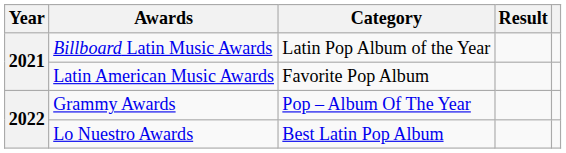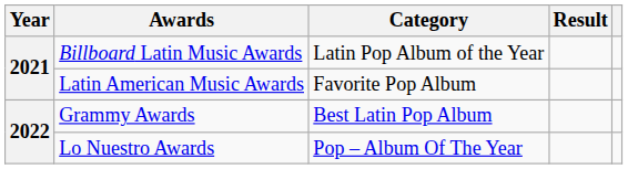 <table class="wikitable sortable plainrowheaders">
 <tr>
 <th scope="col">Year</th>
 <th scope="col">Awards</th>
 <th scope="col">Category</th>
 <th scope="col">Result</th>
 <th scope="col" class="unsortable"></th>
 </tr>
 <tr>
 <th scope=row rowspan="2">2021</th>
 <td><a href='#'><em>Billboard</em> Latin Music Awards</a></td>
 <td>Latin Pop Album of the Year</td>
 <td></td>
 <td style="text-align:center;"></td>
 </tr>
 <tr>
 <td><a href='#'>Latin American Music Awards</a></td>
 <td>Favorite Pop Album</td>
 <td></td>
 <td style="text-align:center;"></td>
 </tr>
 <tr>
 <th scope=row rowspan="2">2022</th>
 <td><a href='#'>Grammy Awards</a></td>
-<td><a href='#'>Pop – Album Of The Year</a></td>
+<td><a href='#'>Best Latin Pop Album</a></td>
 <td></td>
 <td style="text-align:center;"></td>
 </tr>
 <tr>
 <td><a href='#'>Lo Nuestro Awards</a></td>
-<td><a href='#'>Best Latin Pop Album</a></td>
+<td><a href='#'>Pop – Album Of The Year</a></td>
 <td></td>
 <td style="text-align:center;" rowspan="3"></td>
 </tr>
 </table>
